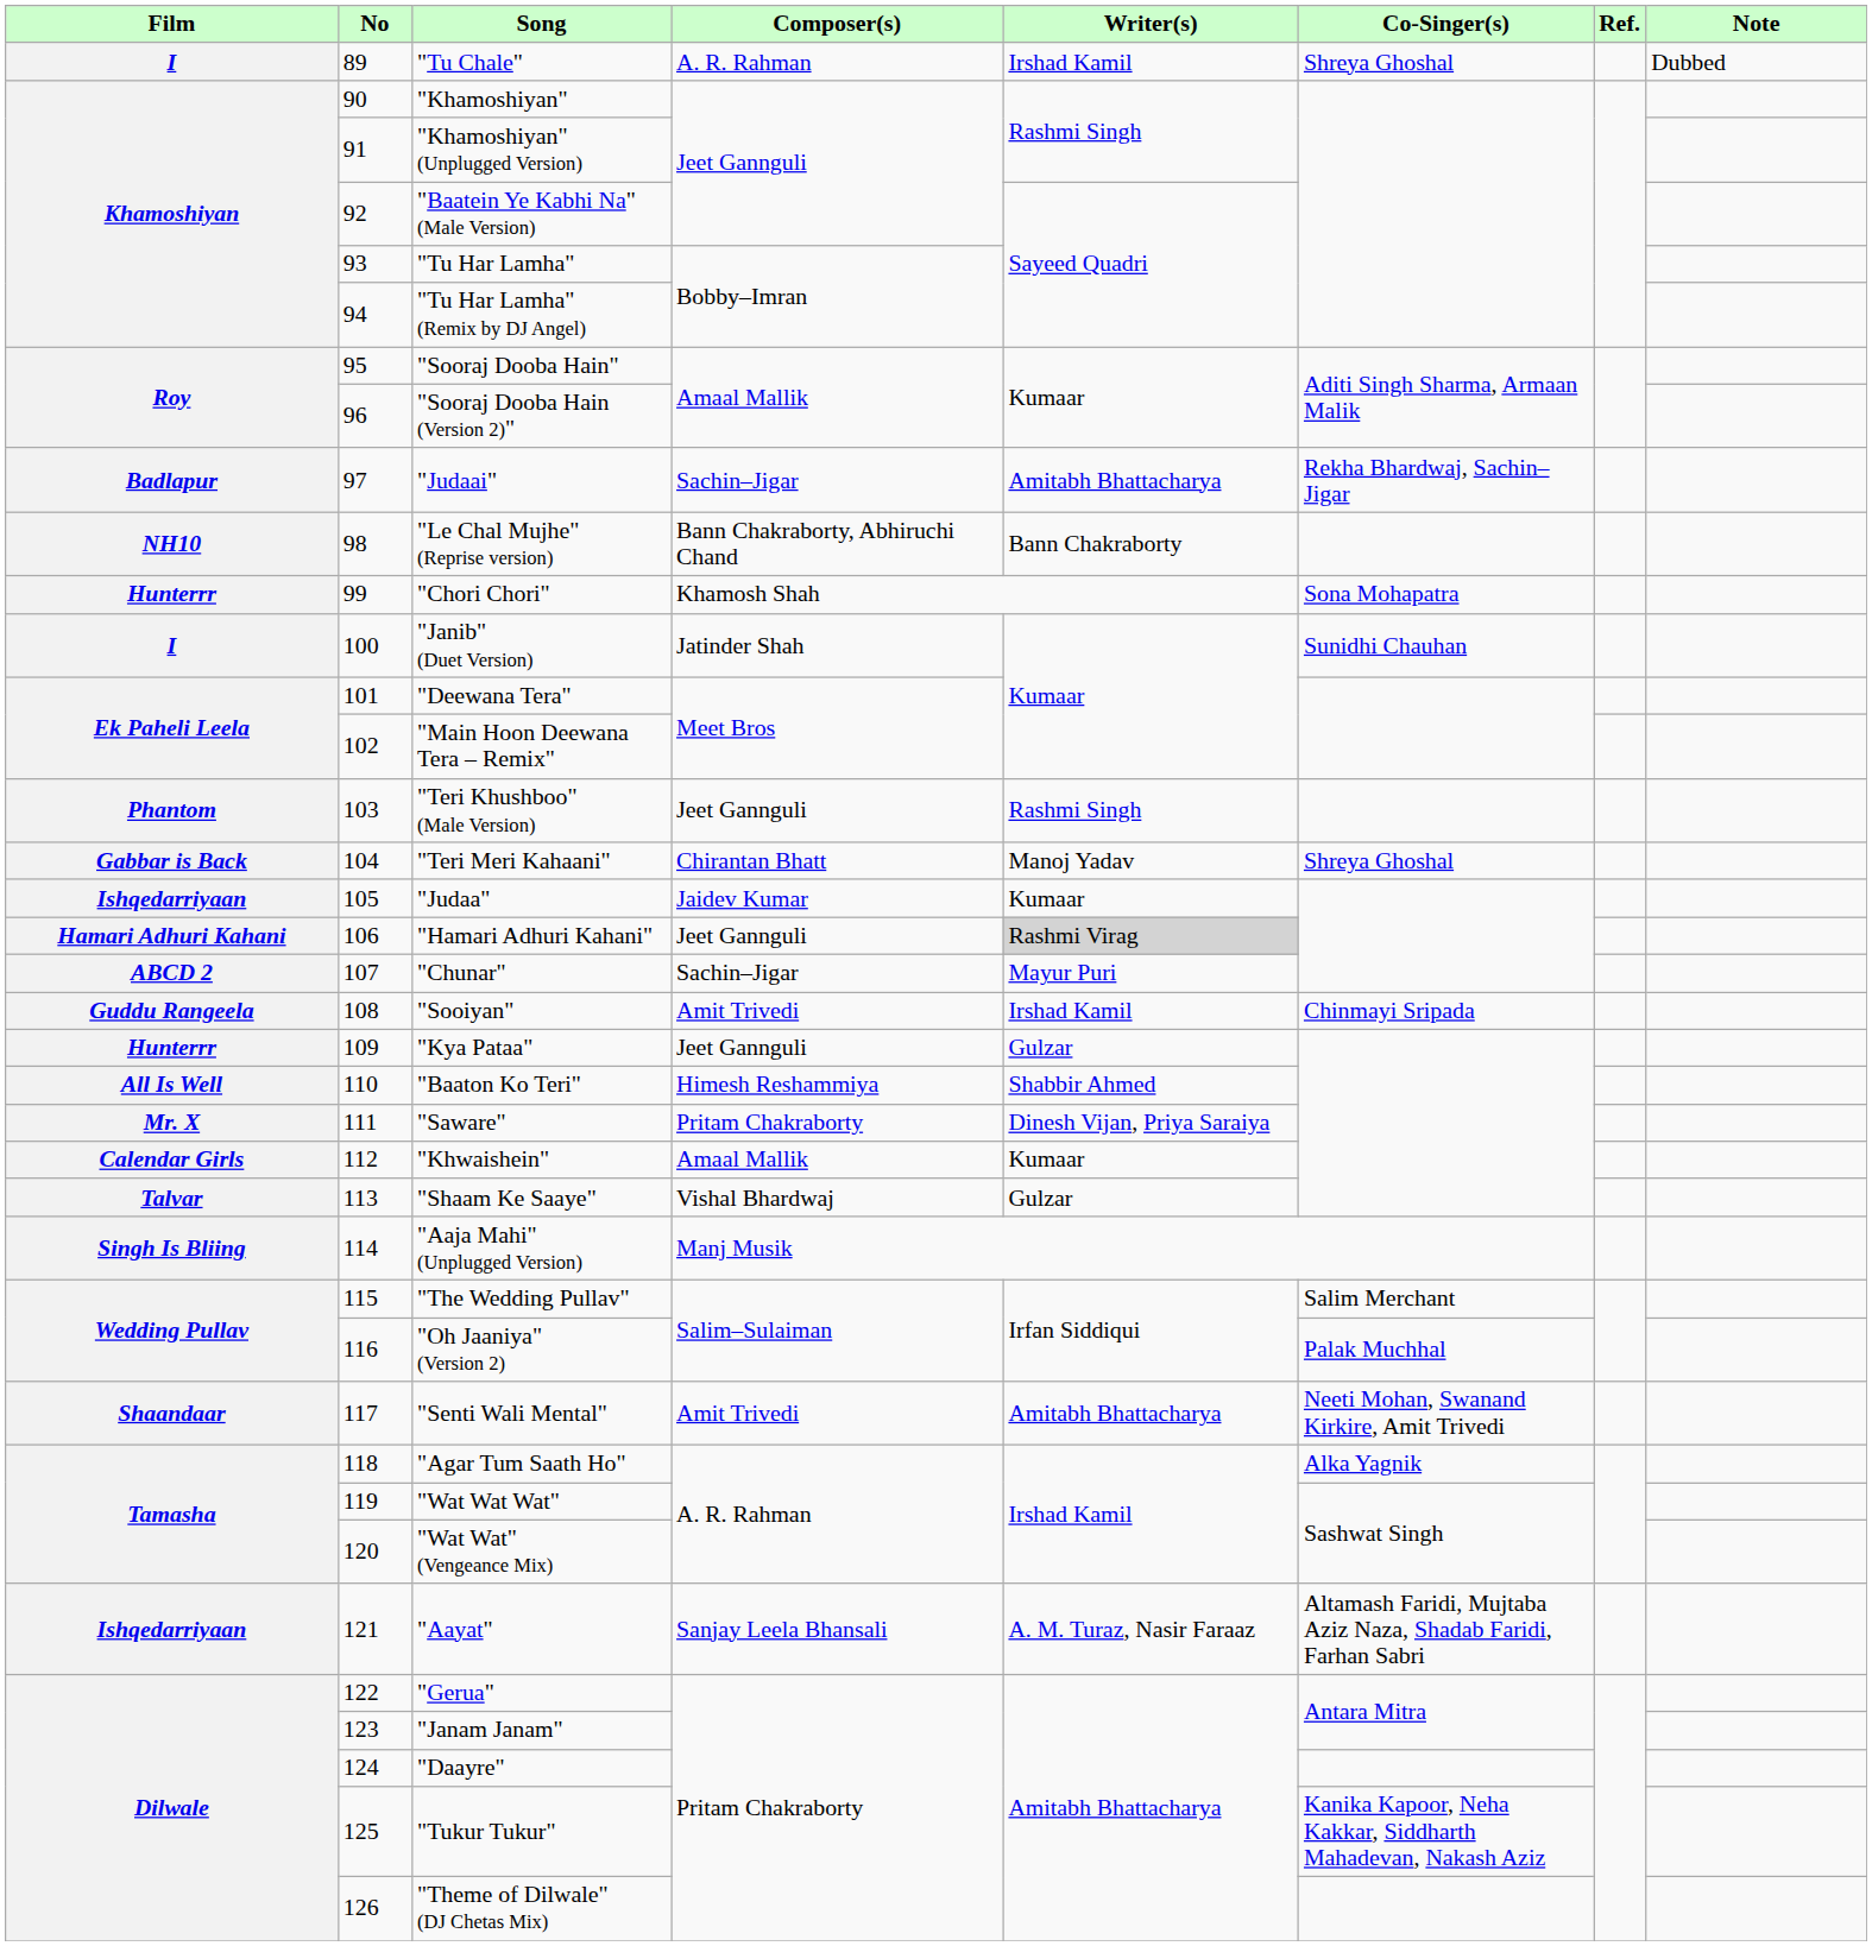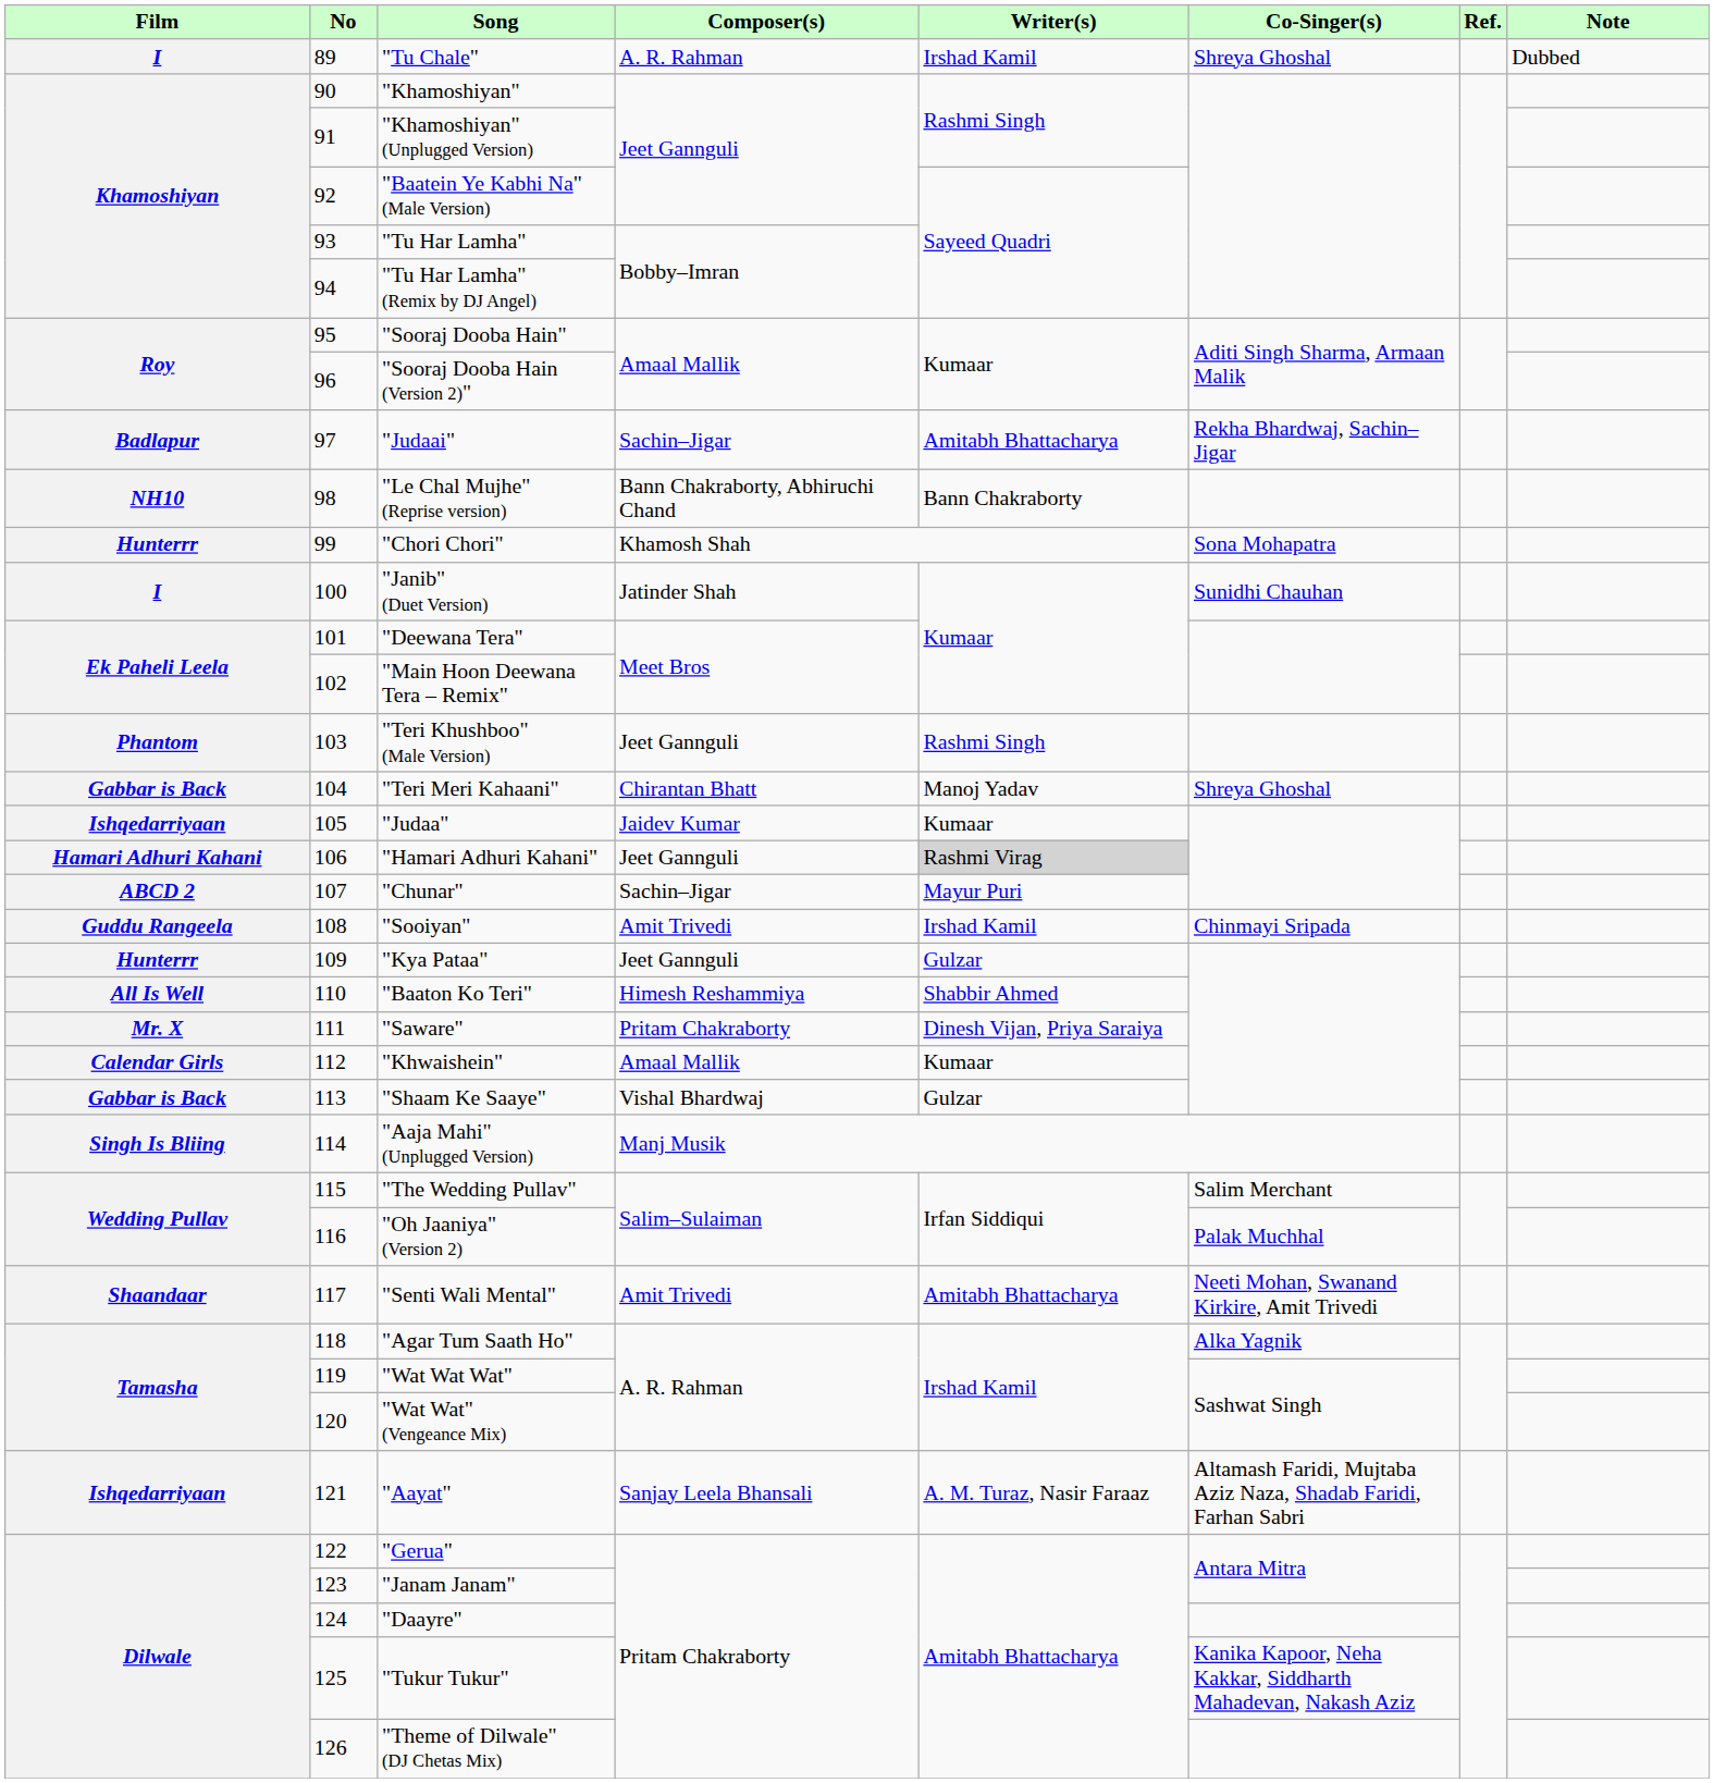 <table class="wikitable plainrowheaders" style="width:100%;" textcolor:#000;">
 <tr style="background:#cfc; text-align:center;">
 <td scope="col" style="width:18%;"><strong>Film</strong></td>
 <td scope="col" style="width:4%;"><strong>No</strong></td>
 <td scope="col" style="width:14%;"><strong>Song</strong></td>
 <td scope="col" style="width:18%;"><strong>Composer(s)</strong></td>
 <td scope="col" style="width:16%;"><strong>Writer(s)</strong></td>
 <td scope="col" style="width:16%;"><strong>Co-Singer(s)</strong></td>
 <td scope="col" style="width:2%;"><strong>Ref.</strong></td>
 <td scope="col" style="width:12%;"><strong>Note</strong></td>
 </tr>
 <tr>
 <th scope="row"><em><a href='#'>I</a></em></th>
 <td>89</td>
 <td>"<a href='#'>Tu Chale</a>"</td>
 <td><a href='#'>A. R. Rahman</a></td>
 <td><a href='#'>Irshad Kamil</a></td>
 <td><a href='#'>Shreya Ghoshal</a></td>
 <td style="text-align:center;"></td>
 <td>Dubbed</td>
 </tr>
 <tr>
 <th rowspan="5" scope="row"><em><a href='#'>Khamoshiyan</a></em></th>
 <td>90</td>
 <td>"Khamoshiyan"</td>
 <td rowspan="3"><a href='#'>Jeet Gannguli</a></td>
 <td rowspan="2"><a href='#'>Rashmi Singh</a></td>
 <td rowspan="5"></td>
 <td style="text-align:center;" rowspan="5"></td>
 <td></td>
 </tr>
 <tr>
 <td>91</td>
 <td>"Khamoshiyan"<br><small>(Unplugged Version)</small></td>
 <td></td>
 </tr>
 <tr>
 <td>92</td>
 <td>"<a href='#'>Baatein Ye Kabhi Na</a>"<br><small>(Male Version)</small></td>
 <td rowspan="3"><a href='#'>Sayeed Quadri</a></td>
 <td></td>
 </tr>
 <tr>
 <td>93</td>
 <td>"Tu Har Lamha"</td>
 <td rowspan="2">Bobby–Imran</td>
 <td></td>
 </tr>
 <tr>
 <td>94</td>
 <td>"Tu Har Lamha"<br><small>(Remix by DJ Angel)</small></td>
 <td></td>
 </tr>
 <tr>
 <th rowspan="2" scope="row"><em><a href='#'>Roy</a></em></th>
 <td>95</td>
 <td>"Sooraj Dooba Hain"</td>
 <td rowspan="2"><a href='#'>Amaal Mallik</a></td>
 <td rowspan="2">Kumaar</td>
 <td rowspan="2"><a href='#'>Aditi Singh Sharma</a>, <a href='#'>Armaan Malik</a></td>
 <td rowspan="2"></td>
 <td></td>
 </tr>
 <tr>
 <td>96</td>
 <td>"Sooraj Dooba Hain <br><small>(Version 2)</small>"</td>
 <td></td>
 </tr>
 <tr>
 <th scope="row"><em><a href='#'>Badlapur</a></em></th>
 <td>97</td>
 <td>"<a href='#'>Judaai</a>"</td>
 <td><a href='#'>Sachin–Jigar</a></td>
 <td><a href='#'>Amitabh Bhattacharya</a></td>
 <td><a href='#'>Rekha Bhardwaj</a>, <a href='#'>Sachin–Jigar</a></td>
 <td style="text-align:center;"></td>
 <td></td>
 </tr>
 <tr>
 <th scope="row"><em><a href='#'>NH10</a></em></th>
 <td>98</td>
 <td>"Le Chal Mujhe"<br><small>(Reprise version)</small></td>
 <td>Bann Chakraborty, Abhiruchi Chand</td>
 <td>Bann Chakraborty</td>
 <td></td>
 <td style="text-align:center;"></td>
 <td></td>
 </tr>
 <tr>
 <th scope="row"><em><a href='#'>Hunterrr</a></em></th>
 <td>99</td>
 <td>"Chori Chori"</td>
 <td colspan="2">Khamosh Shah</td>
 <td><a href='#'>Sona Mohapatra</a></td>
 <td style="text-align:center;"></td>
 <td></td>
 </tr>
 <tr>
 <th scope="row"><em><a href='#'>I</a></em></th>
 <td>100</td>
 <td>"Janib"<br><small>(Duet Version)</small></td>
 <td>Jatinder Shah</td>
 <td rowspan="3"><a href='#'>Kumaar</a></td>
 <td><a href='#'>Sunidhi Chauhan</a></td>
 <td style="text-align:center;"></td>
 <td></td>
 </tr>
 <tr>
 <th scope="row" rowspan="2"><em><a href='#'>Ek Paheli Leela</a></em></th>
 <td>101</td>
 <td>"Deewana Tera"</td>
 <td rowspan="2"><a href='#'>Meet Bros</a></td>
 <td rowspan="2"></td>
 <td style="text-align:center;"></td>
 <td></td>
 </tr>
 <tr>
 <td>102</td>
 <td>"Main Hoon Deewana Tera – Remix"</td>
 <td></td>
 <td></td>
 </tr>
 <tr>
 <th scope="row"><em><a href='#'>Phantom</a></em></th>
 <td>103</td>
 <td>"Teri Khushboo"<br><small>(Male Version)</small></td>
 <td>Jeet Gannguli</td>
 <td><a href='#'>Rashmi Singh</a></td>
 <td></td>
 <td></td>
 <td></td>
 </tr>
 <tr>
 <th scope="row"><em><a href='#'>Gabbar is Back</a></em></th>
 <td>104</td>
 <td>"Teri Meri Kahaani"</td>
 <td><a href='#'>Chirantan Bhatt</a></td>
 <td>Manoj Yadav</td>
 <td><a href='#'>Shreya Ghoshal</a></td>
 <td style="text-align:center;"></td>
 <td></td>
 </tr>
 <tr>
 <th scope="row"><em><a href='#'>Ishqedarriyaan</a></em></th>
 <td>105</td>
 <td>"Judaa"</td>
 <td><a href='#'>Jaidev Kumar</a></td>
 <td>Kumaar</td>
 <td rowspan="3"></td>
 <td style="text-align:center;"></td>
 <td></td>
 </tr>
 <tr>
 <th scope="row"><em><a href='#'>Hamari Adhuri Kahani</a></em></th>
 <td>106</td>
 <td>"Hamari Adhuri Kahani"</td>
 <td>Jeet Gannguli</td>
 <td style="background: lightgrey;">Rashmi Virag</td>
 <td style="text-align:center;"></td>
 <td></td>
 </tr>
 <tr>
 <th scope="row"><em><a href='#'>ABCD 2</a></em></th>
 <td>107</td>
 <td>"Chunar"</td>
 <td>Sachin–Jigar</td>
 <td><a href='#'>Mayur Puri</a></td>
 <td style="text-align:center;"></td>
 <td></td>
 </tr>
 <tr>
 <th scope="row"><em><a href='#'>Guddu Rangeela</a></em></th>
 <td>108</td>
 <td>"Sooiyan"</td>
 <td><a href='#'>Amit Trivedi</a></td>
 <td><a href='#'>Irshad Kamil</a></td>
 <td><a href='#'>Chinmayi Sripada</a></td>
 <td style="text-align:center;"></td>
 <td></td>
 </tr>
 <tr>
 <th scope="row"><em><a href='#'>Hunterrr</a></em></th>
 <td>109</td>
 <td>"Kya Pataa"</td>
 <td>Jeet Gannguli</td>
 <td><a href='#'>Gulzar</a></td>
 <td rowspan="5"></td>
 <td style="text-align:center;"></td>
 <td></td>
 </tr>
 <tr>
 <th scope="row"><em><a href='#'>All Is Well</a></em></th>
 <td>110</td>
 <td>"Baaton Ko Teri"</td>
 <td><a href='#'>Himesh Reshammiya</a></td>
 <td><a href='#'>Shabbir Ahmed</a></td>
 <td style="text-align:center;"></td>
 <td></td>
 </tr>
 <tr>
 <th scope="row"><em><a href='#'>Mr. X</a></em></th>
 <td>111</td>
 <td>"Saware"</td>
 <td><a href='#'>Pritam Chakraborty</a></td>
 <td><a href='#'>Dinesh Vijan</a>, <a href='#'>Priya Saraiya</a></td>
 <td style="text-align:center;"></td>
 <td></td>
 </tr>
 <tr>
 <th scope="row"><em><a href='#'>Calendar Girls</a></em></th>
 <td>112</td>
 <td>"Khwaishein"</td>
 <td><a href='#'>Amaal Mallik</a></td>
 <td>Kumaar</td>
 <td style="text-align:center;"></td>
 <td></td>
 </tr>
 <tr>
-<th scope="row"><em><a href='#'>Talvar</a></em></th>
+<th scope="row"><em><a href='#'>Gabbar is Back</a></em></th>
 <td>113</td>
 <td>"Shaam Ke Saaye"</td>
 <td>Vishal Bhardwaj</td>
 <td>Gulzar</td>
 <td style="text-align:center;"></td>
 <td></td>
 </tr>
 <tr>
 <th scope="row"><em><a href='#'>Singh Is Bliing</a></em></th>
 <td>114</td>
 <td>"Aaja Mahi"<br><small>(Unplugged Version)</small></td>
 <td colspan="3"><a href='#'>Manj Musik</a></td>
 <td style="text-align:center;"></td>
 <td></td>
 </tr>
 <tr>
 <th rowspan="2" scope="row"><em><a href='#'>Wedding Pullav</a></em></th>
 <td>115</td>
 <td>"The Wedding Pullav"</td>
 <td rowspan="2"><a href='#'>Salim–Sulaiman</a></td>
 <td rowspan="2">Irfan Siddiqui</td>
 <td>Salim Merchant</td>
 <td style="text-align:center;" rowspan="2"></td>
 <td></td>
 </tr>
 <tr>
 <td>116</td>
 <td>"Oh Jaaniya"<br><small>(Version 2)</small></td>
 <td><a href='#'>Palak Muchhal</a></td>
 <td></td>
 </tr>
 <tr>
 <th scope="row"><em><a href='#'>Shaandaar</a></em></th>
 <td>117</td>
 <td>"Senti Wali Mental"</td>
 <td><a href='#'>Amit Trivedi</a></td>
 <td><a href='#'>Amitabh Bhattacharya</a></td>
 <td><a href='#'>Neeti Mohan</a>, <a href='#'>Swanand Kirkire</a>, Amit Trivedi</td>
 <td style="text-align:center;"></td>
 <td></td>
 </tr>
 <tr>
 <th rowspan="3" scope="row"><em><a href='#'>Tamasha</a></em></th>
 <td>118</td>
 <td>"Agar Tum Saath Ho"</td>
 <td rowspan="3">A. R. Rahman</td>
 <td rowspan="3"><a href='#'>Irshad Kamil</a></td>
 <td><a href='#'>Alka Yagnik</a></td>
 <td style="text-align:center;" rowspan="3"></td>
 <td></td>
 </tr>
 <tr>
 <td>119</td>
 <td>"Wat Wat Wat"</td>
 <td rowspan="2">Sashwat Singh</td>
 <td></td>
 </tr>
 <tr>
 <td>120</td>
 <td>"Wat Wat"<br><small>(Vengeance Mix)</small></td>
 <td></td>
 </tr>
 <tr>
 <th scope="row"><em><a href='#'>Ishqedarriyaan</a></em></th>
 <td>121</td>
 <td>"<a href='#'>Aayat</a>"</td>
 <td><a href='#'>Sanjay Leela Bhansali</a></td>
 <td><a href='#'>A. M. Turaz</a>, Nasir Faraaz</td>
 <td>Altamash Faridi, Mujtaba Aziz Naza, <a href='#'>Shadab Faridi</a>, Farhan Sabri</td>
 <td style="text-align:center;"></td>
 <td></td>
 </tr>
 <tr>
 <th rowspan="6" scope="row"><em><a href='#'>Dilwale</a></em></th>
 <td>122</td>
 <td>"<a href='#'>Gerua</a>"</td>
 <td rowspan="6">Pritam Chakraborty</td>
 <td rowspan="6"><a href='#'>Amitabh Bhattacharya</a></td>
 <td rowspan="2"><a href='#'>Antara Mitra</a></td>
 <td style="text-align:center;" rowspan="6"></td>
 <td></td>
 </tr>
 <tr>
 <td>123</td>
 <td>"Janam Janam"</td>
 <td></td>
 </tr>
 <tr>
 <td>124</td>
 <td>"Daayre"</td>
 <td></td>
 <td></td>
 </tr>
 <tr>
 <td>125</td>
 <td>"Tukur Tukur"</td>
 <td><a href='#'>Kanika Kapoor</a>, <a href='#'>Neha Kakkar</a>, <a href='#'>Siddharth Mahadevan</a>, <a href='#'>Nakash Aziz</a></td>
 <td></td>
 </tr>
 <tr>
 <td>126</td>
 <td>"Theme of Dilwale"<br><small>(DJ Chetas Mix)</small></td>
 <td></td>
 </tr>
 </table>
